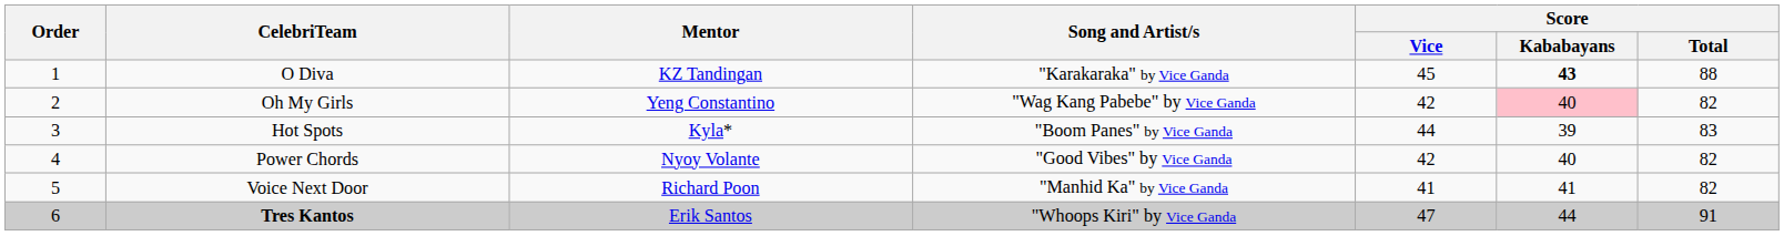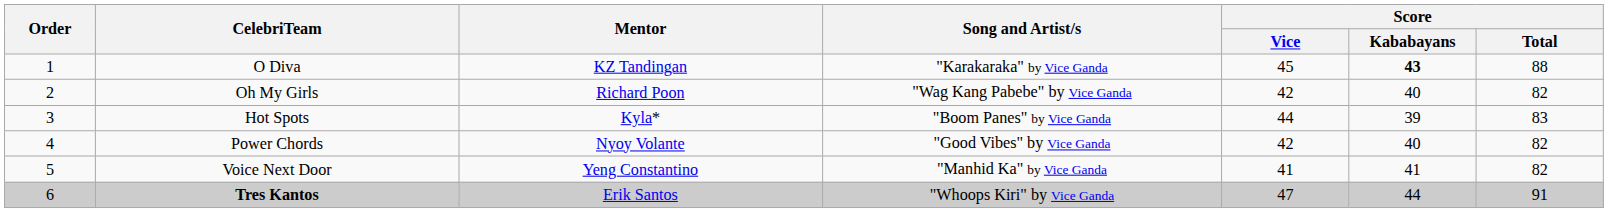 <table class="wikitable" style="text-align:center; line-height:17px; width:100%;">
 <tr>
 <th scope="col" rowspan="2" width="05%">Order</th>
 <th scope="col" rowspan="2" width="20%">CelebriTeam</th>
 <th scope="col" rowspan="2" width="20%">Mentor</th>
 <th scope="col" rowspan="2" width="22%">Song and Artist/s</th>
 <th scope="col" colspan="3" width="28%">Score</th>
 </tr>
 <tr>
 <th width="07%"><a href='#'>Vice</a></th>
 <th width="07%">Kababayans</th>
 <th width="07%">Total</th>
 </tr>
 <tr style="background:;">
 <td>1</td>
 <td>O Diva</td>
 <td><a href='#'>KZ Tandingan</a></td>
 <td>"Karakaraka" <small>by <a href='#'>Vice Ganda</a></small></td>
 <td>45</td>
 <td><strong>43</strong></td>
 <td>88</td>
 </tr>
 <tr>
 <td>2</td>
 <td>Oh My Girls</td>
-<td><a href='#'>Yeng Constantino</a></td>
+<td><a href='#'>Richard Poon</a></td>
 <td>"Wag Kang Pabebe" by <small><a href='#'>Vice Ganda</a></small></td>
 <td>42</td>
-<td style="background: pink;">40</td>
+<td>40</td>
 <td>82</td>
 </tr>
 <tr>
 <td>3</td>
 <td>Hot Spots</td>
 <td><a href='#'>Kyla</a>*</td>
 <td>"Boom Panes" <small>by <a href='#'>Vice Ganda</a></small></td>
 <td>44</td>
 <td>39</td>
 <td>83</td>
 </tr>
 <tr>
 <td>4</td>
 <td>Power Chords</td>
 <td><a href='#'>Nyoy Volante</a></td>
 <td>"Good Vibes" by <small><a href='#'>Vice Ganda</a></small></td>
 <td>42</td>
 <td>40</td>
 <td>82</td>
 </tr>
 <tr>
 <td>5</td>
 <td>Voice Next Door</td>
-<td><a href='#'>Richard Poon</a></td>
+<td><a href='#'>Yeng Constantino</a></td>
 <td>"Manhid Ka" <small>by <a href='#'>Vice Ganda</a></small></td>
 <td>41</td>
 <td>41</td>
 <td>82</td>
 </tr>
 <tr style="background:#CCCCCC;">
 <td>6</td>
 <td><strong>Tres Kantos</strong></td>
 <td><a href='#'>Erik Santos</a></td>
 <td>"Whoops Kiri" by <small><a href='#'>Vice Ganda</a></small></td>
 <td>47</td>
 <td>44</td>
 <td>91</td>
 </tr>
 </table>
